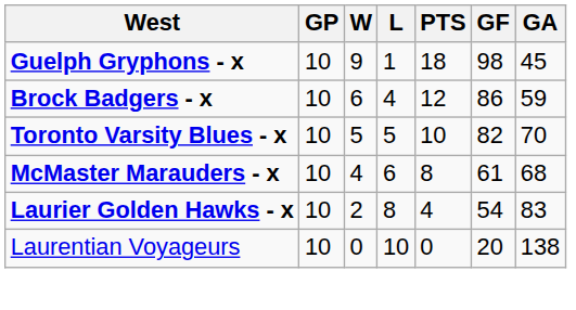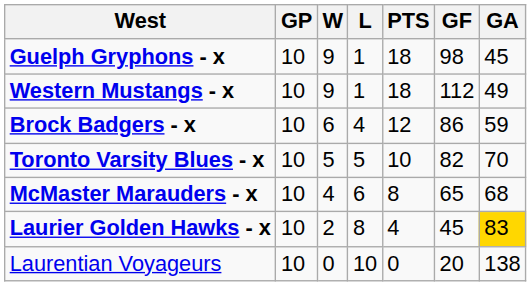 <table class="wikitable">
 <tr>
 <th>West</th>
 <th>GP</th>
 <th>W</th>
 <th>L</th>
 <th>PTS</th>
 <th>GF</th>
 <th>GA</th>
 </tr>
 <tr>
 <td><strong><a href='#'>Guelph Gryphons</a> - x</strong></td>
 <td>10</td>
 <td>9</td>
 <td>1</td>
 <td>18</td>
 <td>98</td>
 <td>45</td>
+</tr>
+<tr>
+<td><strong><a href='#'>Western Mustangs</a> - x</strong></td>
+<td>10</td>
+<td>9</td>
+<td>1</td>
+<td>18</td>
+<td>112</td>
+<td>49</td>
 </tr>
 <tr>
 <td><strong><a href='#'>Brock Badgers</a> - x</strong></td>
 <td>10</td>
 <td>6</td>
 <td>4</td>
 <td>12</td>
 <td>86</td>
 <td>59</td>
 </tr>
 <tr>
 <td><strong><a href='#'>Toronto Varsity Blues</a> - x</strong></td>
 <td>10</td>
 <td>5</td>
 <td>5</td>
 <td>10</td>
 <td>82</td>
 <td>70</td>
 </tr>
 <tr>
 <td><strong><a href='#'>McMaster Marauders</a> - x</strong></td>
 <td>10</td>
 <td>4</td>
 <td>6</td>
 <td>8</td>
-<td>61</td>
+<td>65</td>
 <td>68</td>
 </tr>
 <tr>
 <td><strong><a href='#'>Laurier Golden Hawks</a> - x</strong></td>
 <td>10</td>
 <td>2</td>
 <td>8</td>
 <td>4</td>
-<td>54</td>
-<td>83</td>
+<td>45</td>
+<td style="background: gold;">83</td>
 </tr>
 <tr>
 <td><a href='#'>Laurentian Voyageurs</a></td>
 <td>10</td>
 <td>0</td>
 <td>10</td>
 <td>0</td>
 <td>20</td>
 <td>138</td>
 </tr>
 </table>
